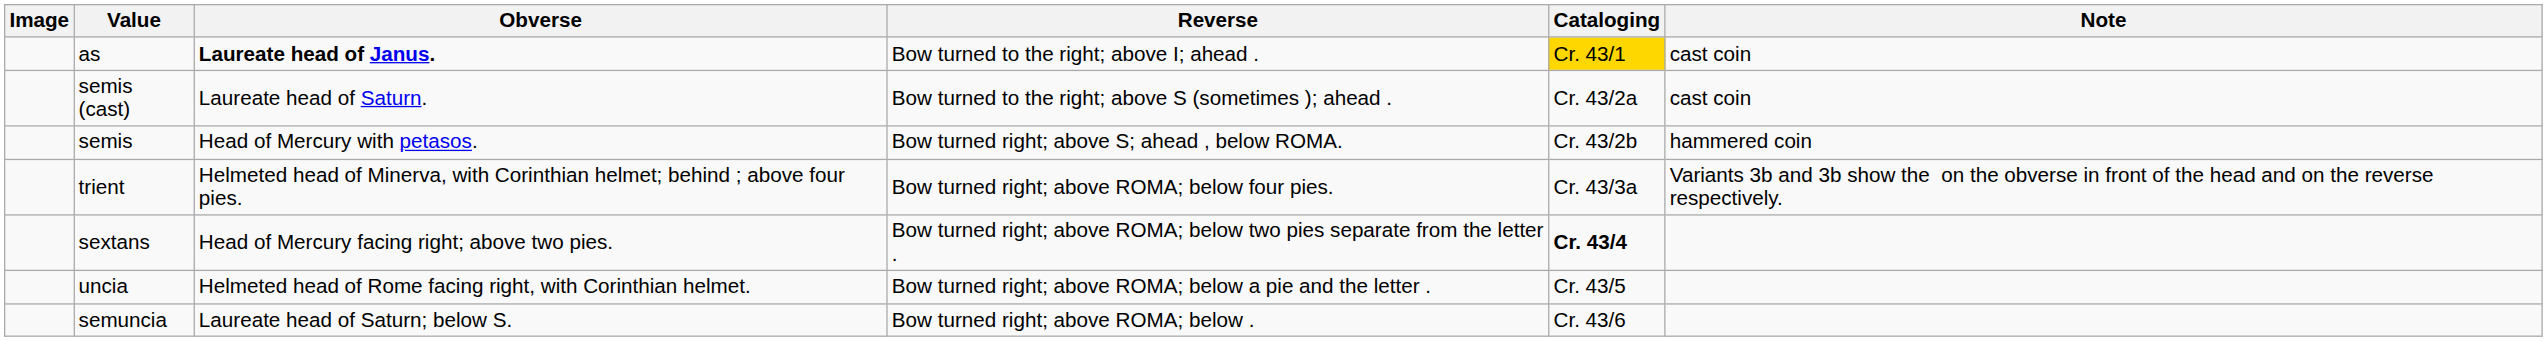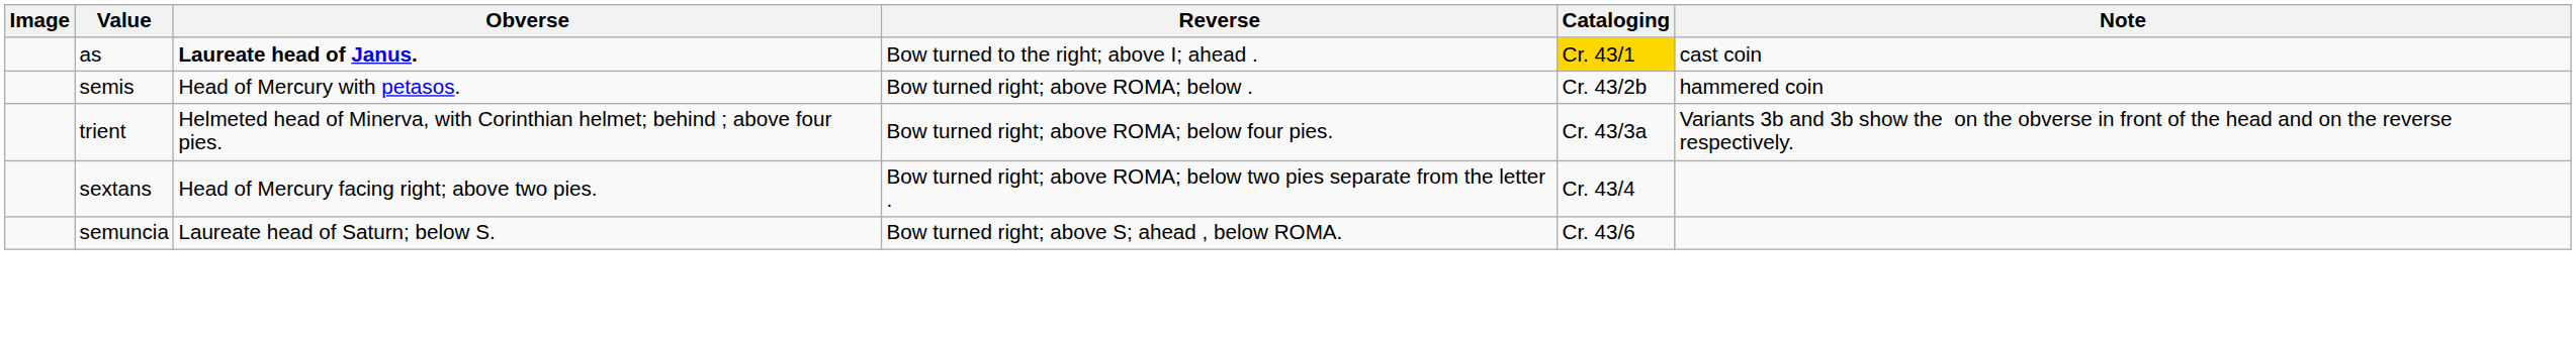 <table class="wikitable">
 <tr>
 <th>Image</th>
 <th>Value</th>
 <th>Obverse</th>
 <th>Reverse</th>
 <th>Cataloging</th>
 <th>Note</th>
 </tr>
 <tr>
 <td></td>
 <td>as</td>
 <td><strong>Laureate head of <a href='#'>Janus</a>.</strong></td>
 <td>Bow turned to the right; above I; ahead .</td>
 <td style="background: gold;">Cr. 43/1</td>
 <td>cast coin</td>
 </tr>
 <tr>
 <td></td>
-<td>semis (cast)</td>
-<td>Laureate head of <a href='#'>Saturn</a>.</td>
-<td>Bow turned to the right; above S (sometimes ); ahead .</td>
-<td>Cr. 43/2a</td>
-<td>cast coin</td>
-</tr>
-<tr>
-<td></td>
 <td>semis</td>
 <td>Head of Mercury with <a href='#'>petasos</a>.</td>
-<td>Bow turned right; above S; ahead , below ROMA.</td>
+<td>Bow turned right; above ROMA; below  .</td>
 <td>Cr. 43/2b</td>
 <td>hammered coin</td>
 </tr>
 <tr>
 <td></td>
 <td>trient</td>
 <td>Helmeted head of Minerva, with Corinthian helmet; behind ; above four pies.</td>
 <td>Bow turned right; above ROMA; below four pies.</td>
 <td>Cr. 43/3a</td>
 <td>Variants 3b and 3b show the  on the obverse in front of the head and on the reverse respectively.</td>
 </tr>
 <tr>
 <td></td>
 <td>sextans</td>
 <td>Head of Mercury facing right; above two pies.</td>
 <td>Bow turned right; above ROMA; below two pies separate from the letter .</td>
-<td><strong>Cr. 43/4</strong></td>
-<td></td>
-</tr>
-<tr>
-<td></td>
-<td>uncia</td>
-<td>Helmeted head of Rome facing right, with Corinthian helmet.</td>
-<td>Bow turned right; above ROMA; below a pie and the letter .</td>
-<td>Cr. 43/5</td>
+<td>Cr. 43/4</td>
 <td></td>
 </tr>
 <tr>
 <td></td>
 <td>semuncia</td>
 <td>Laureate head of Saturn; below S.</td>
-<td>Bow turned right; above ROMA; below  .</td>
+<td>Bow turned right; above S; ahead , below ROMA.</td>
 <td>Cr. 43/6</td>
 <td></td>
 </tr>
 </table>
